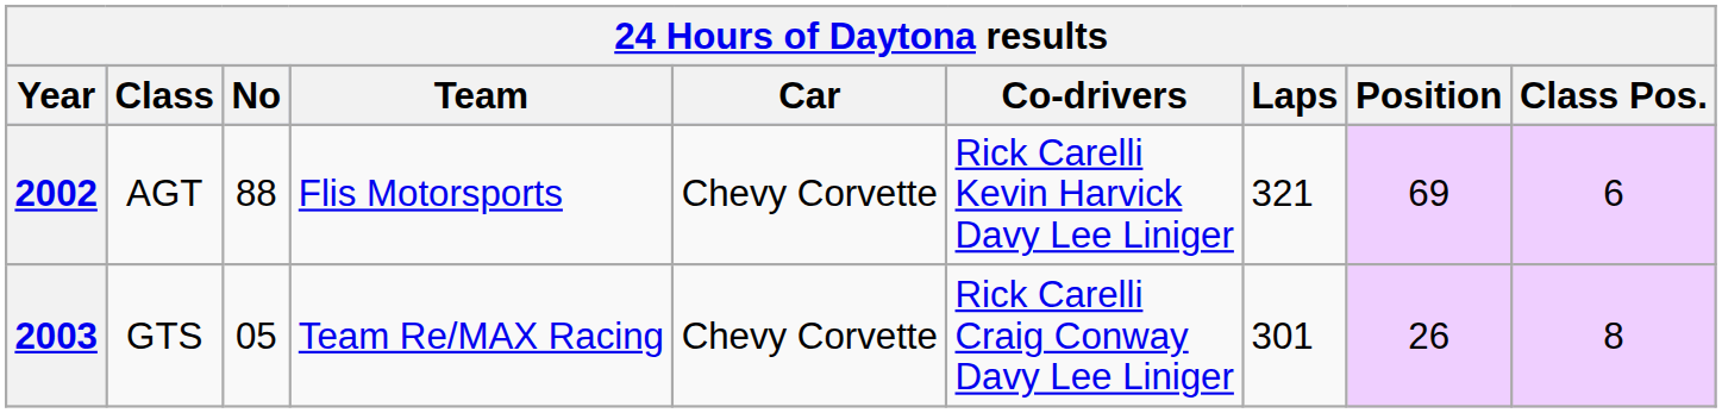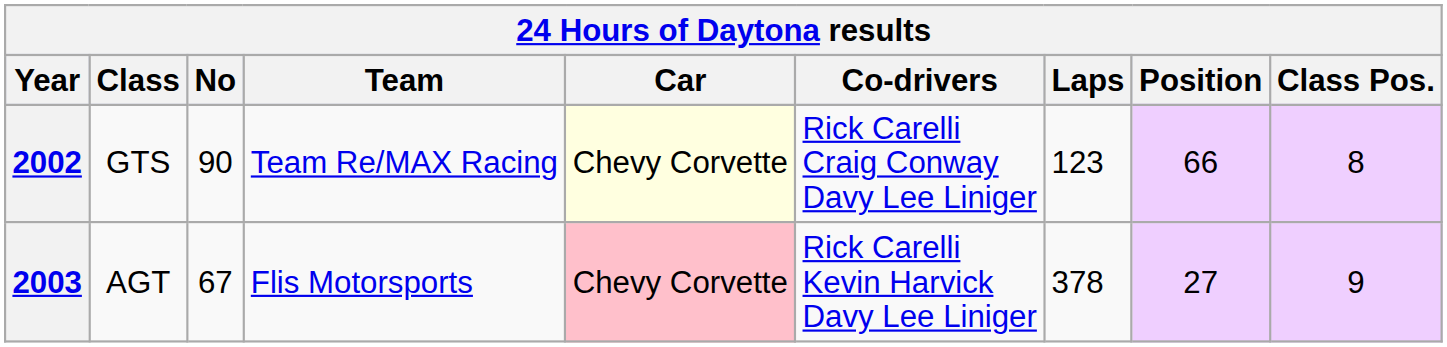 <table class="wikitable" style="font-size:90%">
 <tr>
 <th colspan=45><a href='#'>24 Hours of Daytona</a> results</th>
 </tr>
 <tr style="background:#abbbdd;">
 <th>Year</th>
 <th>Class</th>
 <th>No</th>
 <th>Team</th>
 <th>Car</th>
 <th>Co-drivers</th>
 <th>Laps</th>
 <th>Position</th>
 <th>Class Pos.</th>
 </tr>
 <tr>
 <th><a href='#'>2002</a></th>
-<td align=center>AGT</td>
-<td align=center>88</td>
-<td> <a href='#'>Flis Motorsports</a></td>
-<td>Chevy Corvette</td>
-<td> <a href='#'>Rick Carelli</a><br> <a href='#'>Kevin Harvick</a><br> <a href='#'>Davy Lee Liniger</a></td>
-<td>321</td>
-<td style="background:#EFCFFF;" align=center>69 </td>
-<td style="background:#EFCFFF;" align=center>6 </td>
+<td align=center>GTS</td>
+<td align=center>90</td>
+<td> <a href='#'>Team Re/MAX Racing</a></td>
+<td style="background: lightyellow;">Chevy Corvette</td>
+<td> <a href='#'>Rick Carelli</a><br> <a href='#'>Craig Conway</a><br> <a href='#'>Davy Lee Liniger</a></td>
+<td>123</td>
+<td style="background:#EFCFFF;" align=center>66 </td>
+<td style="background:#EFCFFF;" align=center>8 </td>
 </tr>
 <tr>
 <th><a href='#'>2003</a></th>
-<td align=center>GTS</td>
-<td align=center>05</td>
-<td> <a href='#'>Team Re/MAX Racing</a></td>
-<td>Chevy Corvette</td>
-<td> <a href='#'>Rick Carelli</a><br> <a href='#'>Craig Conway</a><br> <a href='#'>Davy Lee Liniger</a></td>
-<td>301</td>
-<td style="background:#EFCFFF;" align=center>26 </td>
-<td style="background:#EFCFFF;" align=center>8 </td>
+<td align=center>AGT</td>
+<td align=center>67</td>
+<td> <a href='#'>Flis Motorsports</a></td>
+<td style="background: pink;">Chevy Corvette</td>
+<td> <a href='#'>Rick Carelli</a><br> <a href='#'>Kevin Harvick</a><br> <a href='#'>Davy Lee Liniger</a></td>
+<td>378</td>
+<td style="background:#EFCFFF;" align=center>27 </td>
+<td style="background:#EFCFFF;" align=center>9 </td>
 </tr>
 </table>
